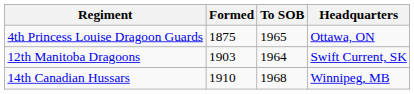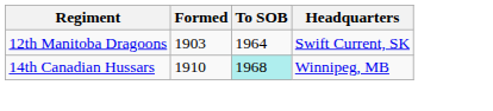 <table class="wikitable">
 <tr>
 <th>Regiment</th>
 <th>Formed</th>
 <th>To SOB</th>
 <th>Headquarters</th>
-</tr>
-<tr>
-<td><a href='#'>4th Princess Louise Dragoon Guards</a></td>
-<td>1875</td>
-<td>1965</td>
-<td><a href='#'>Ottawa, ON</a></td>
 </tr>
 <tr>
 <td><a href='#'>12th Manitoba Dragoons</a></td>
 <td>1903</td>
 <td>1964</td>
 <td><a href='#'>Swift Current, SK</a></td>
 </tr>
 <tr>
 <td><a href='#'>14th Canadian Hussars</a></td>
 <td>1910</td>
-<td>1968</td>
+<td style="background: paleturquoise;">1968</td>
 <td><a href='#'>Winnipeg, MB</a></td>
 </tr>
 </table>
